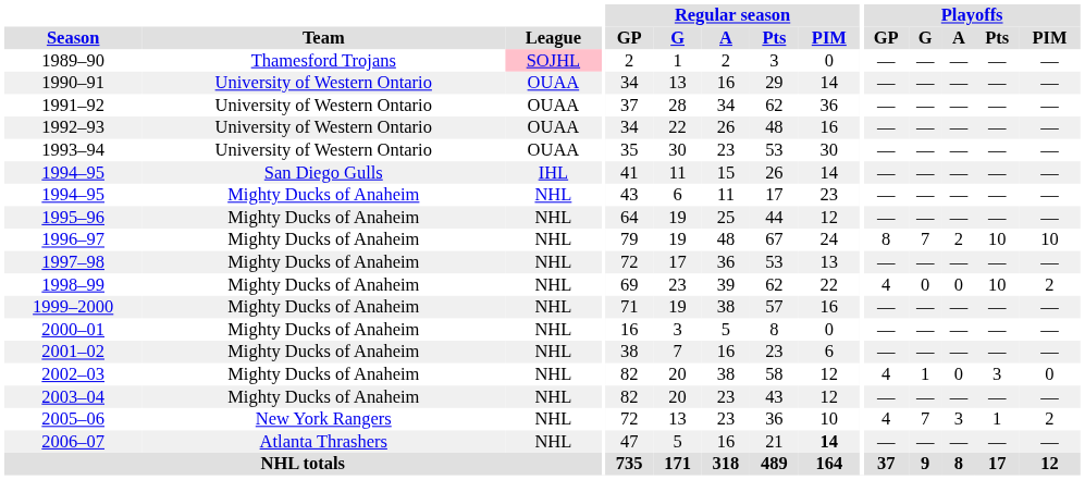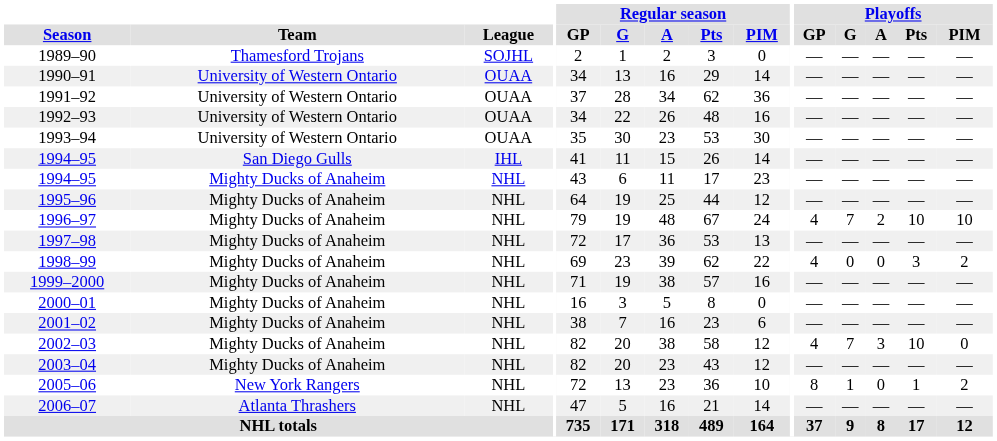 <table border="0" cellpadding="1" cellspacing="0" style="text-align:center; width:60em">
 <tr bgcolor="#e0e0e0">
 <th colspan="3"  bgcolor="#ffffff"></th>
 <th rowspan="99" bgcolor="#ffffff"></th>
 <th colspan="5"><a href='#'>Regular season</a></th>
 <th rowspan="99" bgcolor="#ffffff"></th>
 <th colspan="5"><a href='#'>Playoffs</a></th>
 </tr>
 <tr bgcolor="#e0e0e0">
 <th><a href='#'>Season</a></th>
 <th>Team</th>
 <th>League</th>
 <th>GP</th>
 <th><a href='#'>G</a></th>
 <th><a href='#'>A</a></th>
 <th><a href='#'>Pts</a></th>
 <th><a href='#'>PIM</a></th>
 <th>GP</th>
 <th>G</th>
 <th>A</th>
 <th>Pts</th>
 <th>PIM</th>
 </tr>
 <tr>
 <td>1989–90</td>
 <td><a href='#'>Thamesford Trojans</a></td>
-<td style="background: pink;"><a href='#'>SOJHL</a></td>
+<td><a href='#'>SOJHL</a></td>
 <td>2</td>
 <td>1</td>
 <td>2</td>
 <td>3</td>
 <td>0</td>
 <td>—</td>
 <td>—</td>
 <td>—</td>
 <td>—</td>
 <td>—</td>
 </tr>
 <tr bgcolor="#f0f0f0">
 <td>1990–91</td>
 <td><a href='#'>University of Western Ontario</a></td>
 <td><a href='#'>OUAA</a></td>
 <td>34</td>
 <td>13</td>
 <td>16</td>
 <td>29</td>
 <td>14</td>
 <td>—</td>
 <td>—</td>
 <td>—</td>
 <td>—</td>
 <td>—</td>
 </tr>
 <tr>
 <td>1991–92</td>
 <td>University of Western Ontario</td>
 <td>OUAA</td>
 <td>37</td>
 <td>28</td>
 <td>34</td>
 <td>62</td>
 <td>36</td>
 <td>—</td>
 <td>—</td>
 <td>—</td>
 <td>—</td>
 <td>—</td>
 </tr>
 <tr bgcolor="#f0f0f0">
 <td>1992–93</td>
 <td>University of Western Ontario</td>
 <td>OUAA</td>
 <td>34</td>
 <td>22</td>
 <td>26</td>
 <td>48</td>
 <td>16</td>
 <td>—</td>
 <td>—</td>
 <td>—</td>
 <td>—</td>
 <td>—</td>
 </tr>
 <tr>
 <td>1993–94</td>
 <td>University of Western Ontario</td>
 <td>OUAA</td>
 <td>35</td>
 <td>30</td>
 <td>23</td>
 <td>53</td>
 <td>30</td>
 <td>—</td>
 <td>—</td>
 <td>—</td>
 <td>—</td>
 <td>—</td>
 </tr>
 <tr bgcolor="#f0f0f0">
 <td><a href='#'>1994–95</a></td>
 <td><a href='#'>San Diego Gulls</a></td>
 <td><a href='#'>IHL</a></td>
 <td>41</td>
 <td>11</td>
 <td>15</td>
 <td>26</td>
 <td>14</td>
 <td>—</td>
 <td>—</td>
 <td>—</td>
 <td>—</td>
 <td>—</td>
 </tr>
 <tr>
 <td><a href='#'>1994–95</a></td>
 <td><a href='#'>Mighty Ducks of Anaheim</a></td>
 <td><a href='#'>NHL</a></td>
 <td>43</td>
 <td>6</td>
 <td>11</td>
 <td>17</td>
 <td>23</td>
 <td>—</td>
 <td>—</td>
 <td>—</td>
 <td>—</td>
 <td>—</td>
 </tr>
 <tr bgcolor="#f0f0f0">
 <td><a href='#'>1995–96</a></td>
 <td>Mighty Ducks of Anaheim</td>
 <td>NHL</td>
 <td>64</td>
 <td>19</td>
 <td>25</td>
 <td>44</td>
 <td>12</td>
 <td>—</td>
 <td>—</td>
 <td>—</td>
 <td>—</td>
 <td>—</td>
 </tr>
 <tr>
 <td><a href='#'>1996–97</a></td>
 <td>Mighty Ducks of Anaheim</td>
 <td>NHL</td>
 <td>79</td>
 <td>19</td>
 <td>48</td>
 <td>67</td>
 <td>24</td>
-<td>8</td>
+<td>4</td>
 <td>7</td>
 <td>2</td>
 <td>10</td>
 <td>10</td>
 </tr>
 <tr bgcolor="#f0f0f0">
 <td><a href='#'>1997–98</a></td>
 <td>Mighty Ducks of Anaheim</td>
 <td>NHL</td>
 <td>72</td>
 <td>17</td>
 <td>36</td>
 <td>53</td>
 <td>13</td>
 <td>—</td>
 <td>—</td>
 <td>—</td>
 <td>—</td>
 <td>—</td>
 </tr>
 <tr>
 <td><a href='#'>1998–99</a></td>
 <td>Mighty Ducks of Anaheim</td>
 <td>NHL</td>
 <td>69</td>
 <td>23</td>
 <td>39</td>
 <td>62</td>
 <td>22</td>
 <td>4</td>
 <td>0</td>
 <td>0</td>
-<td>10</td>
+<td>3</td>
 <td>2</td>
 </tr>
 <tr bgcolor="#f0f0f0">
 <td><a href='#'>1999–2000</a></td>
 <td>Mighty Ducks of Anaheim</td>
 <td>NHL</td>
 <td>71</td>
 <td>19</td>
 <td>38</td>
 <td>57</td>
 <td>16</td>
 <td>—</td>
 <td>—</td>
 <td>—</td>
 <td>—</td>
 <td>—</td>
 </tr>
 <tr>
 <td><a href='#'>2000–01</a></td>
 <td>Mighty Ducks of Anaheim</td>
 <td>NHL</td>
 <td>16</td>
 <td>3</td>
 <td>5</td>
 <td>8</td>
 <td>0</td>
 <td>—</td>
 <td>—</td>
 <td>—</td>
 <td>—</td>
 <td>—</td>
 </tr>
 <tr bgcolor="#f0f0f0">
 <td><a href='#'>2001–02</a></td>
 <td>Mighty Ducks of Anaheim</td>
 <td>NHL</td>
 <td>38</td>
 <td>7</td>
 <td>16</td>
 <td>23</td>
 <td>6</td>
 <td>—</td>
 <td>—</td>
 <td>—</td>
 <td>—</td>
 <td>—</td>
 </tr>
 <tr>
 <td><a href='#'>2002–03</a></td>
 <td>Mighty Ducks of Anaheim</td>
 <td>NHL</td>
 <td>82</td>
 <td>20</td>
 <td>38</td>
 <td>58</td>
 <td>12</td>
 <td>4</td>
-<td>1</td>
-<td>0</td>
+<td>7</td>
 <td>3</td>
+<td>10</td>
 <td>0</td>
 </tr>
 <tr bgcolor="#f0f0f0">
 <td><a href='#'>2003–04</a></td>
 <td>Mighty Ducks of Anaheim</td>
 <td>NHL</td>
 <td>82</td>
 <td>20</td>
 <td>23</td>
 <td>43</td>
 <td>12</td>
 <td>—</td>
 <td>—</td>
 <td>—</td>
 <td>—</td>
 <td>—</td>
 </tr>
 <tr>
 <td><a href='#'>2005–06</a></td>
 <td><a href='#'>New York Rangers</a></td>
 <td>NHL</td>
 <td>72</td>
 <td>13</td>
 <td>23</td>
 <td>36</td>
 <td>10</td>
-<td>4</td>
-<td>7</td>
-<td>3</td>
+<td>8</td>
+<td>1</td>
+<td>0</td>
 <td>1</td>
 <td>2</td>
 </tr>
 <tr bgcolor="#f0f0f0">
 <td><a href='#'>2006–07</a></td>
 <td><a href='#'>Atlanta Thrashers</a></td>
 <td>NHL</td>
 <td>47</td>
 <td>5</td>
 <td>16</td>
 <td>21</td>
-<td><strong>14</strong></td>
+<td>14</td>
 <td>—</td>
 <td>—</td>
 <td>—</td>
 <td>—</td>
 <td>—</td>
 </tr>
 <tr bgcolor="#e0e0e0">
 <th colspan="3">NHL totals</th>
 <th>735</th>
 <th>171</th>
 <th>318</th>
 <th>489</th>
 <th>164</th>
 <th>37</th>
 <th>9</th>
 <th>8</th>
 <th>17</th>
 <th>12</th>
 </tr>
 </table>
